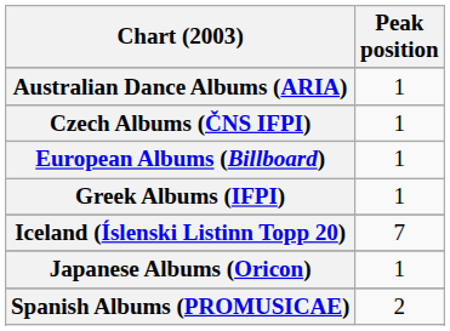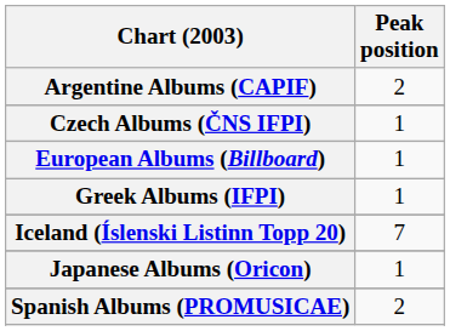 <table class="wikitable sortable plainrowheaders" style="text-align:center">
 <tr>
 <th>Chart (2003)</th>
 <th>Peak<br>position</th>
 </tr>
 <tr>
+<th scope="row">Argentine Albums (<a href='#'>CAPIF</a>)</th>
+<td>2</td>
 </tr>
 <tr>
-<th scope="row">Australian Dance Albums (<a href='#'>ARIA</a>)</th>
-<td>1</td>
 </tr>
 <tr>
 </tr>
 <tr>
 </tr>
 <tr>
 </tr>
 <tr>
 </tr>
 <tr>
 <th scope="row">Czech Albums (<a href='#'>ČNS IFPI</a>)</th>
 <td>1</td>
 </tr>
 <tr>
 </tr>
 <tr>
 </tr>
 <tr>
 <th scope="row"><a href='#'>European Albums</a> (<em><a href='#'>Billboard</a></em>)</th>
 <td style="text-align:center;">1</td>
 </tr>
 <tr>
 </tr>
 <tr>
 </tr>
 <tr>
 </tr>
 <tr>
 <th scope="row">Greek Albums (<a href='#'>IFPI</a>)</th>
 <td style="text-align:center;">1</td>
 </tr>
 <tr>
 </tr>
 <tr>
 <th scope="row">Iceland (<a href='#'>Íslenski Listinn Topp 20</a>)</th>
 <td>7</td>
 </tr>
 <tr>
 </tr>
 <tr>
 </tr>
 <tr>
 <th scope="row">Japanese Albums (<a href='#'>Oricon</a>)</th>
 <td style="text-align:center;">1</td>
 </tr>
 <tr>
 </tr>
 <tr>
 </tr>
 <tr>
 </tr>
 <tr>
 </tr>
 <tr>
 </tr>
 <tr>
 <th scope="row">Spanish Albums (<a href='#'>PROMUSICAE</a>)</th>
 <td align="center">2</td>
 </tr>
 <tr>
 </tr>
 <tr>
 </tr>
 <tr>
 </tr>
 <tr>
 </tr>
 </table>
